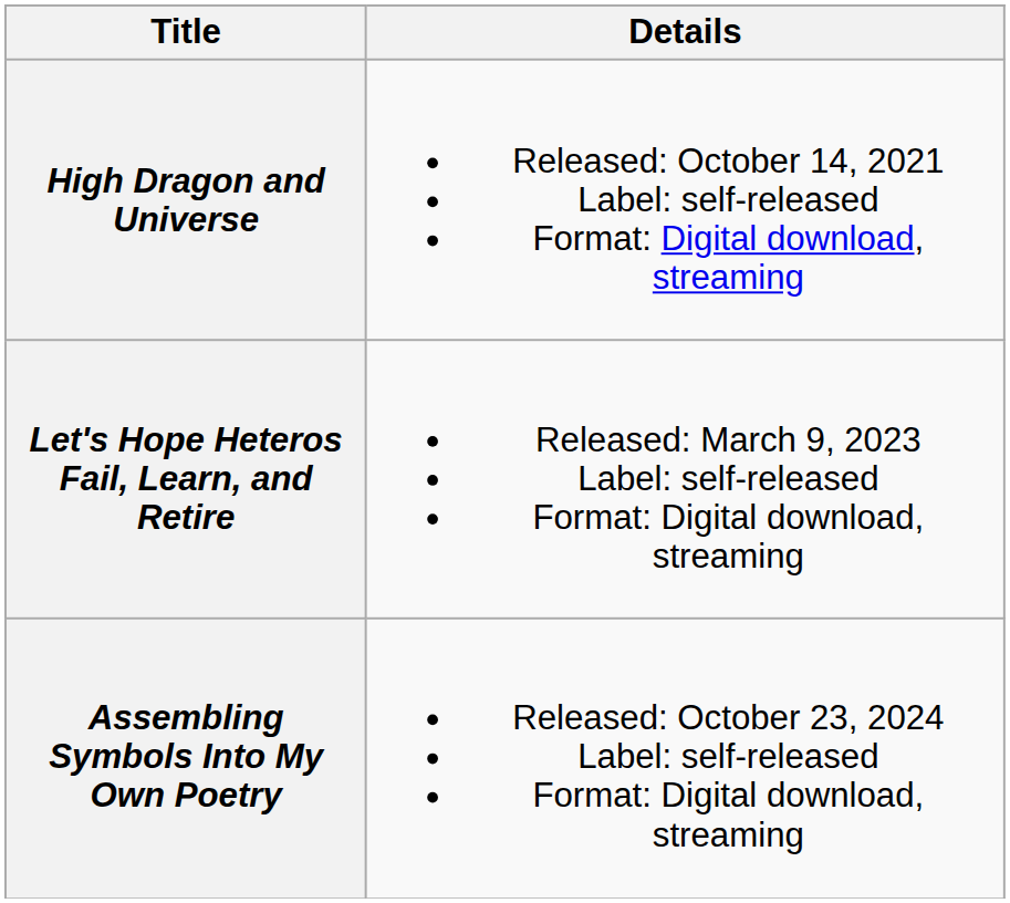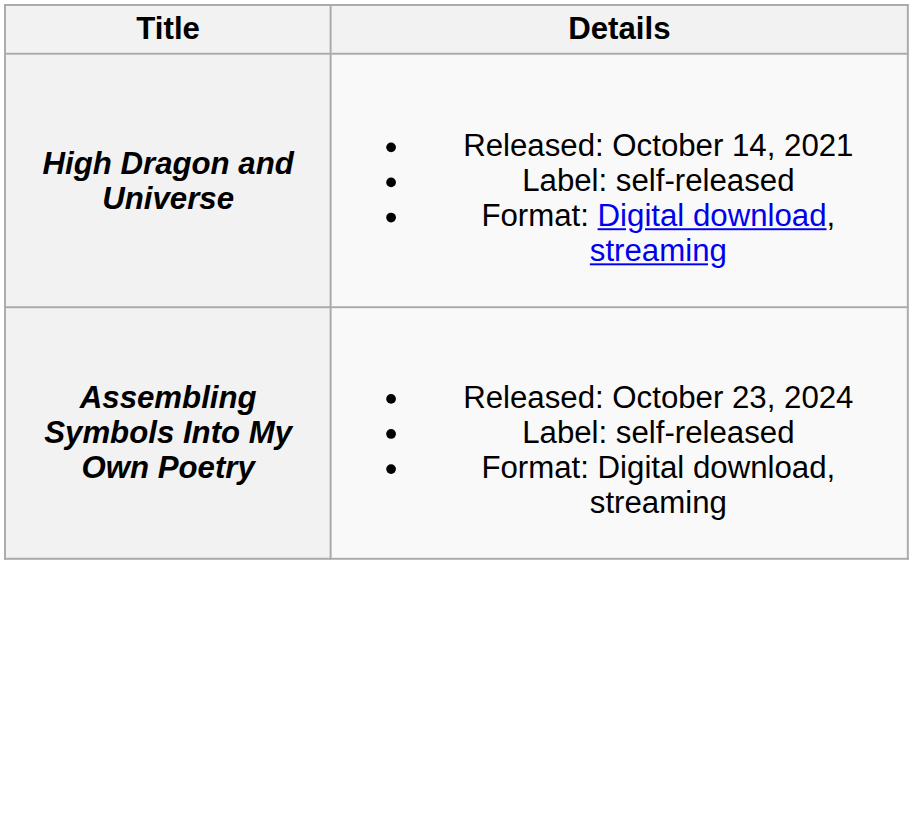 <table class="wikitable plainrowheaders" style="text-align:center;">
 <tr>
 <th scope="col" style="width:10em;">Title</th>
 <th scope="col" style="width:18em;">Details</th>
 </tr>
 <tr>
 <th scope="row"><em>High Dragon and Universe</em></th>
 <td><br><ul><li>Released: October 14, 2021</li><li>Label: self-released</li><li>Format: <a href='#'>Digital download</a>, <a href='#'>streaming</a></li></ul></td>
 </tr>
 <tr>
-<th scope="row"><em>Let's Hope Heteros Fail, Learn, and Retire</em></th>
-<td><br><ul><li>Released: March 9, 2023</li><li>Label: self-released</li><li>Format: Digital download, streaming</li></ul></td>
-</tr>
-<tr>
 <th scope="row"><em>Assembling Symbols Into My Own Poetry</em></th>
 <td><br><ul><li>Released: October 23, 2024</li><li>Label: self-released</li><li>Format: Digital download, streaming</li></ul></td>
 </tr>
 </table>
